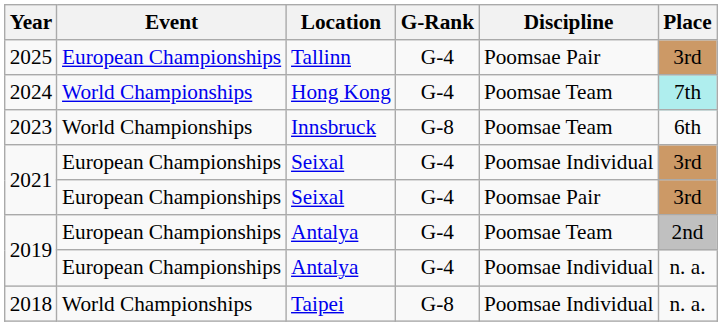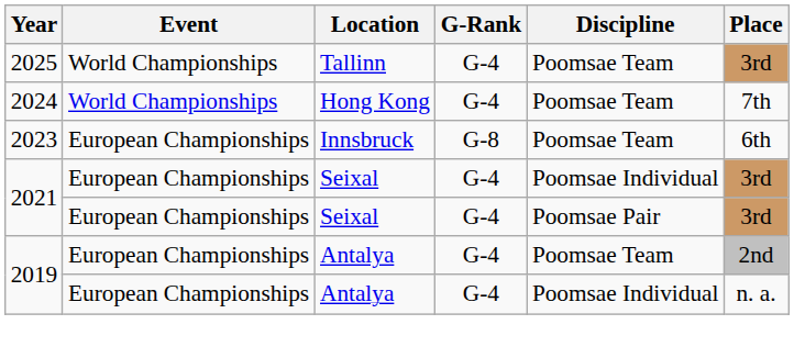 <table class="wikitable" style="text-align:center; font-size:95%;">
 <tr>
 <th align=center>Year</th>
 <th>Event</th>
 <th>Location</th>
 <th>G-Rank</th>
 <th>Discipline</th>
 <th>Place</th>
 </tr>
 <tr>
 <td>2025</td>
-<td align="left"><a href='#'>European Championships</a></td>
+<td align="left">World Championships</td>
 <td align="left"> <a href='#'>Tallinn</a></td>
 <td align="center">G-4</td>
-<td align="left">Poomsae Pair</td>
+<td align="left">Poomsae Team</td>
 <td align="center" bgcolor="cc9966">3rd</td>
 </tr>
 <tr>
 <td>2024</td>
 <td align="left"><a href='#'>World Championships</a></td>
 <td align="left"> <a href='#'>Hong Kong</a></td>
 <td>G-4</td>
 <td align="left">Poomsae Team</td>
-<td align="center" style="background: paleturquoise;">7th</td>
+<td align="center">7th</td>
 </tr>
 <tr>
 <td>2023</td>
-<td align="left">World Championships</td>
+<td align="left">European Championships</td>
 <td align="left"> <a href='#'>Innsbruck</a></td>
 <td align="center">G-8</td>
 <td align="left">Poomsae Team</td>
 <td align="center">6th</td>
 </tr>
 <tr>
 <td rowspan="2">2021</td>
 <td align="left">European Championships</td>
 <td align="left"> <a href='#'>Seixal</a></td>
 <td>G-4</td>
 <td align="left">Poomsae Individual</td>
 <td align="center" bgcolor="cc9966">3rd</td>
 </tr>
 <tr>
 <td align="left">European Championships</td>
 <td align="left"> <a href='#'>Seixal</a></td>
 <td>G-4</td>
 <td align="left">Poomsae Pair</td>
 <td align="center" bgcolor="cc9966">3rd</td>
 </tr>
 <tr>
 <td rowspan="2">2019</td>
 <td align="left">European Championships</td>
 <td align="left"> <a href='#'>Antalya</a></td>
 <td>G-4</td>
 <td align="left">Poomsae Team</td>
 <td align="center" bgcolor="silver">2nd</td>
 </tr>
 <tr>
 <td align="left">European Championships</td>
 <td align="left"> <a href='#'>Antalya</a></td>
 <td>G-4</td>
 <td align="left">Poomsae Individual</td>
 <td>n. a.</td>
 </tr>
-<tr>
-<td rowspan="1">2018</td>
-<td align="left">World Championships</td>
-<td align="left"> <a href='#'>Taipei</a></td>
-<td>G-8</td>
-<td align="left">Poomsae Individual</td>
-<td align="center">n. a.</td>
-</tr>
 </table>
